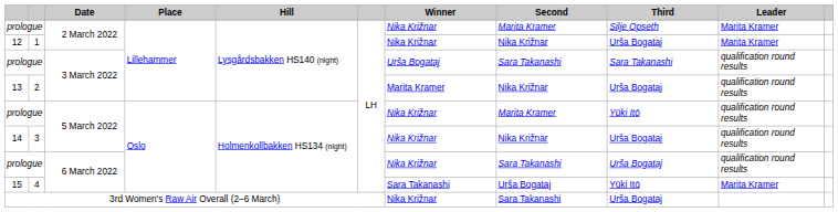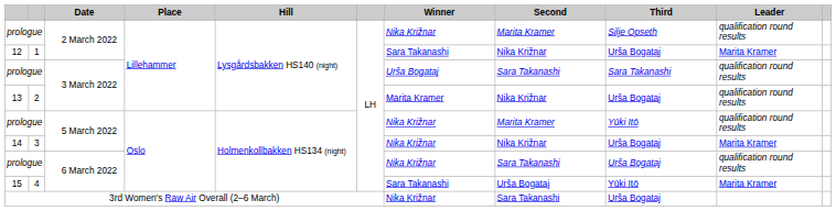 <table class="wikitable plainrowheaders" style="background:#fff; font-size:86%; line-height:16px; border:grey solid 1px; border-collapse:collapse;">
 <tr>
 <th scope="col" style="background:#ccc; width=30 px;"></th>
 <th scope="col" style="background:#ccc; width=45 px;"></th>
 <th scope="col" style="background:#ccc; width:140px;">Date</th>
 <th scope="col" style="background:#ccc; width:150px;">Place</th>
 <th scope="col" style="background:#ccc; width:240px;">Hill</th>
 <th scope="col" style="background:#ccc; width:40px;"></th>
 <th scope="col" style="background:#ccc; width:195px;">Winner</th>
 <th scope="col" style="background:#ccc; width:195px;">Second</th>
 <th scope="col" style="background:#ccc; width:195px;">Third</th>
 <th scope="col" style="background:#ccc; width:180px;">Leader</th>
 <th scope="col" style="background:#ccc; width:10px;"></th>
 </tr>
 <tr>
 </tr>
 <tr>
 <td colspan="2" align="center"><em>prologue</em></td>
 <td rowspan="2" align="right">2 March 2022  </td>
 <td rowspan="4"> <a href='#'>Lillehammer</a></td>
 <td rowspan="4"><a href='#'>Lysgårdsbakken</a> HS140 <small>(night)</small></td>
 <td rowspan=8 align="center">LH</td>
 <td> <em><a href='#'>Nika Križnar</a></em></td>
 <td> <em><a href='#'>Marita Kramer</a></em></td>
 <td> <em><a href='#'>Silje Opseth</a></em></td>
-<td> <a href='#'>Marita Kramer</a></td>
+<td><em>qualification round results</em></td>
 <td></td>
 </tr>
 <tr>
 <td align="center">12</td>
 <td align="center">1</td>
-<td> <a href='#'>Nika Križnar</a></td>
+<td> <a href='#'>Sara Takanashi</a></td>
 <td> <a href='#'>Nika Križnar</a></td>
 <td> <a href='#'>Urša Bogataj</a></td>
 <td> <a href='#'>Marita Kramer</a></td>
 <td></td>
 </tr>
 <tr>
 <td colspan="2" align="center"><em>prologue</em></td>
 <td rowspan="2" align="right">3 March 2022  </td>
 <td> <em><a href='#'>Urša Bogataj</a></em></td>
 <td> <em><a href='#'>Sara Takanashi</a></em></td>
 <td> <em><a href='#'>Sara Takanashi</a></em></td>
 <td><em>qualification round results</em></td>
 <td></td>
 </tr>
 <tr>
 <td align="center">13</td>
 <td align="center">2</td>
 <td> <a href='#'>Marita Kramer</a></td>
 <td> <a href='#'>Nika Križnar</a></td>
 <td> <a href='#'>Urša Bogataj</a></td>
 <td><em>qualification round results</em></td>
 <td></td>
 </tr>
 <tr>
 <td colspan="2" align="center"><em>prologue</em></td>
 <td rowspan=2 align="right">5 March 2022  </td>
 <td rowspan="4"> <a href='#'>Oslo</a></td>
 <td rowspan="4"><a href='#'>Holmenkollbakken</a> HS134 <small>(night)</small></td>
 <td> <em><a href='#'>Nika Križnar</a></em></td>
 <td> <em><a href='#'>Marita Kramer</a></em></td>
 <td> <em><a href='#'>Yūki Itō</a></em></td>
 <td><em>qualification round results</em></td>
 <td></td>
 </tr>
 <tr>
 <td align="center">14</td>
 <td align="center">3</td>
 <td> <em><a href='#'>Nika Križnar</a></em></td>
 <td> <a href='#'>Nika Križnar</a></td>
 <td> <a href='#'>Urša Bogataj</a></td>
-<td><em>qualification round results</em></td>
+<td> <a href='#'>Marita Kramer</a></td>
 <td></td>
 </tr>
 <tr>
 <td colspan="2" align="center"><em>prologue</em></td>
 <td rowspan="2" align="right">6 March 2022  </td>
 <td> <em><a href='#'>Nika Križnar</a></em></td>
 <td> <em><a href='#'>Sara Takanashi</a></em></td>
 <td> <em><a href='#'>Urša Bogataj</a></em></td>
 <td><em>qualification round results</em></td>
 <td></td>
 </tr>
 <tr>
 <td align="center">15</td>
 <td align="center">4</td>
 <td> <a href='#'>Sara Takanashi</a></td>
 <td> <a href='#'>Urša Bogataj</a></td>
 <td> <a href='#'>Yūki Itō</a></td>
 <td> <a href='#'>Marita Kramer</a></td>
 <td></td>
 </tr>
 <tr>
 <td colspan="6" align="center">3rd Women's <a href='#'>Raw Air</a> Overall (2–6 March)</td>
 <td> <a href='#'>Nika Križnar</a></td>
 <td> <a href='#'>Sara Takanashi</a></td>
 <td> <a href='#'>Urša Bogataj</a></td>
 <td></td>
 <td></td>
 </tr>
 </table>
